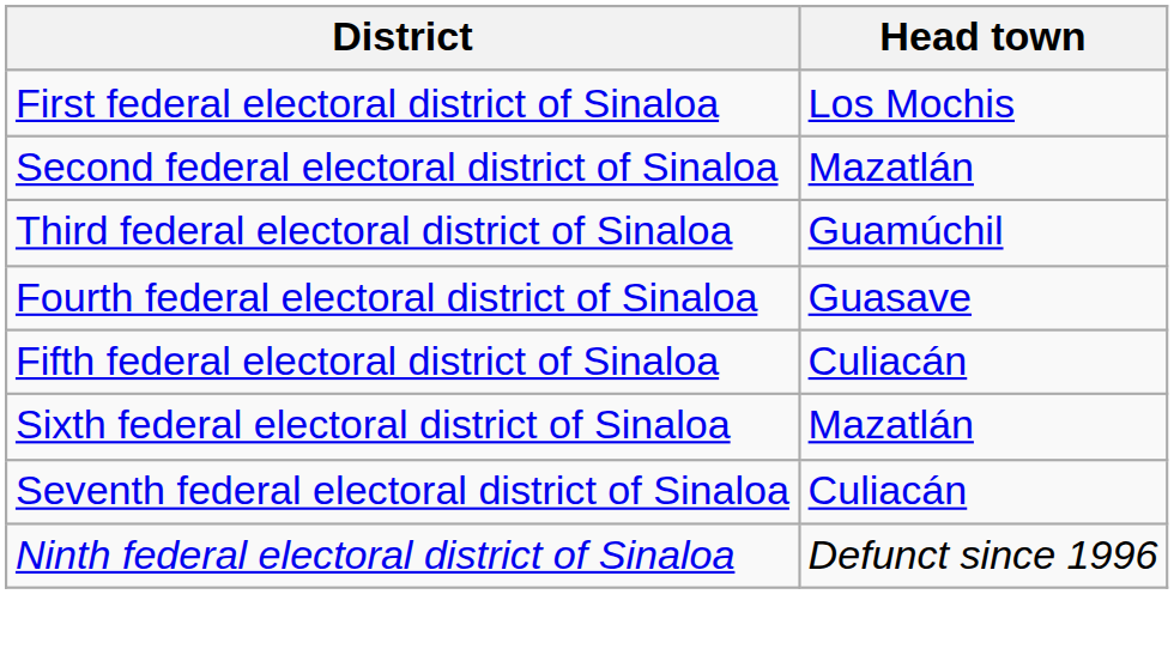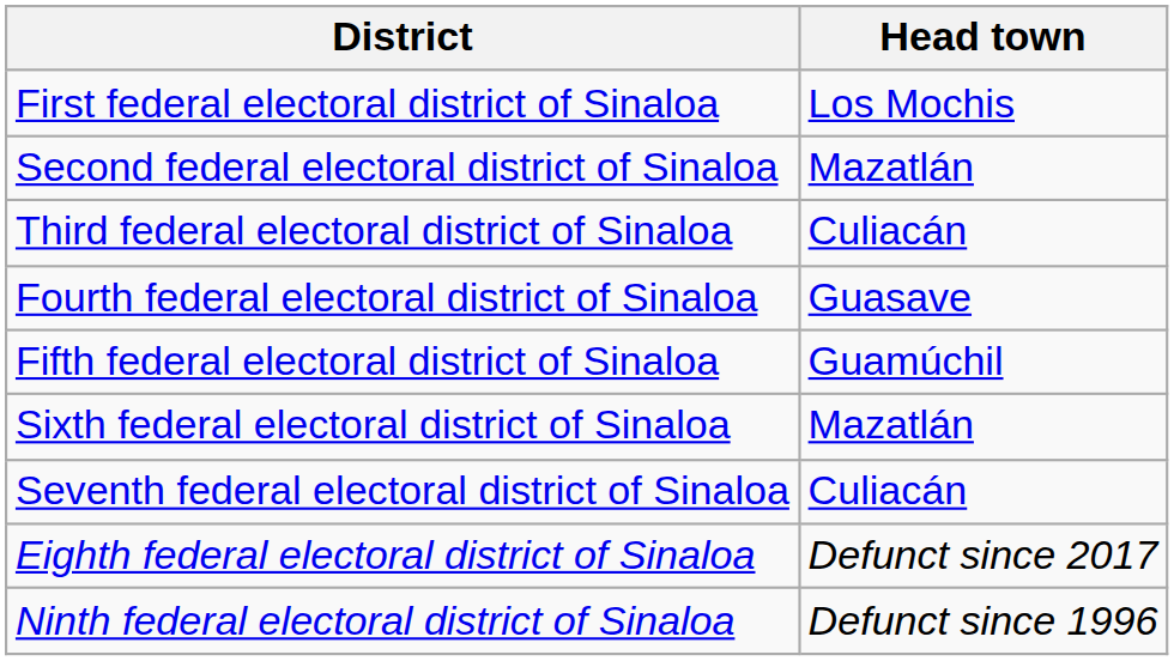 <table class="wikitable" border="1">
 <tr style="background:#efefef;">
 <th><strong>District</strong></th>
 <th><strong>Head town</strong></th>
 </tr>
 <tr>
 <td><a href='#'>First federal electoral district of Sinaloa</a></td>
 <td><a href='#'>Los Mochis</a></td>
 </tr>
 <tr>
 <td><a href='#'>Second federal electoral district of Sinaloa</a></td>
 <td><a href='#'>Mazatlán</a></td>
 </tr>
 <tr>
 <td><a href='#'>Third federal electoral district of Sinaloa</a></td>
-<td><a href='#'>Guamúchil</a></td>
+<td><a href='#'>Culiacán</a></td>
 </tr>
 <tr>
 <td><a href='#'>Fourth federal electoral district of Sinaloa</a></td>
 <td><a href='#'>Guasave</a></td>
 </tr>
 <tr>
 <td><a href='#'>Fifth federal electoral district of Sinaloa</a></td>
-<td><a href='#'>Culiacán</a></td>
+<td><a href='#'>Guamúchil</a></td>
 </tr>
 <tr>
 <td><a href='#'>Sixth federal electoral district of Sinaloa</a></td>
 <td><a href='#'>Mazatlán</a></td>
 </tr>
 <tr>
 <td><a href='#'>Seventh federal electoral district of Sinaloa</a></td>
 <td><a href='#'>Culiacán</a></td>
 </tr>
 <tr>
+<td><em><a href='#'>Eighth federal electoral district of Sinaloa</a></em></td>
+<td><em>Defunct since 2017</em></td>
+</tr>
+<tr>
 <td><em><a href='#'>Ninth federal electoral district of Sinaloa</a></em></td>
 <td><em>Defunct since 1996</em></td>
 </tr>
 </table>
